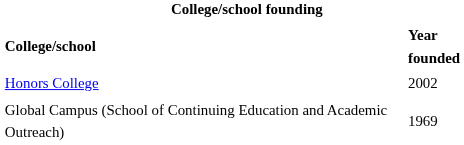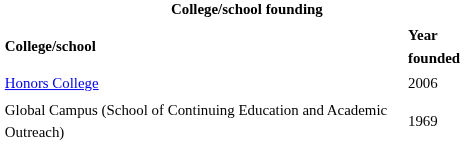 <table class="toccolours" style="float:center; margin-left:1em; font-size:95%; line-height:1.5em; width:500px;">
 <tr>
 <th colspan="2" style="text-align: center;"><strong>College/school founding</strong></th>
 </tr>
 <tr>
 <td><strong>College/school</strong></td>
 <td><strong>Year founded</strong></td>
 </tr>
 <tr>
 <td><a href='#'>Honors College</a></td>
-<td>2002</td>
+<td>2006</td>
 </tr>
 <tr>
 <td>Global Campus (School of Continuing Education and Academic Outreach)</td>
 <td>1969</td>
 </tr>
 </table>
